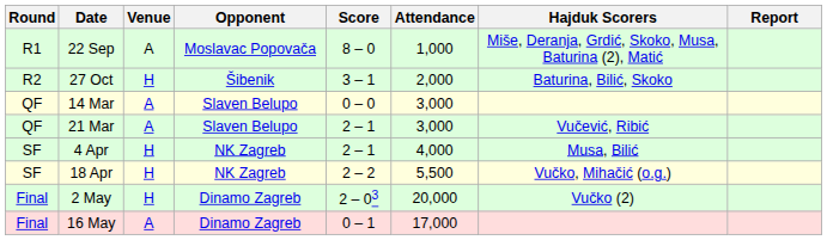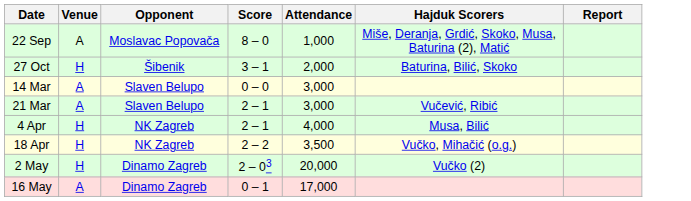 <table class="wikitable sortable" style="text-align: center; font-size:95%;">
 <tr>
-<th width="30">Round</th>
 <th width="60">Date</th>
 <th width="20">Venue</th>
 <th width="150">Opponent</th>
 <th width="60">Score</th>
 <th width="40">Attendance</th>
 <th width="250">Hajduk Scorers</th>
 <th width="90" class="unsortable">Report</th>
 </tr>
 <tr bgcolor="#ddffdd">
-<td>R1</td>
 <td>22 Sep</td>
 <td>A</td>
 <td><a href='#'>Moslavac Popovača</a></td>
 <td>8 – 0</td>
 <td>1,000</td>
 <td><a href='#'>Miše</a>, <a href='#'>Deranja</a>, <a href='#'>Grdić</a>, <a href='#'>Skoko</a>, <a href='#'>Musa</a>, <a href='#'>Baturina</a> (2), <a href='#'>Matić</a></td>
 <td></td>
 </tr>
 <tr bgcolor="#ddffdd">
-<td>R2</td>
 <td>27 Oct</td>
 <td><a href='#'>H</a></td>
 <td><a href='#'>Šibenik</a></td>
 <td>3 – 1</td>
 <td>2,000</td>
 <td><a href='#'>Baturina</a>, <a href='#'>Bilić</a>, <a href='#'>Skoko</a></td>
 <td></td>
 </tr>
 <tr bgcolor="#ffffdd">
-<td>QF</td>
 <td>14 Mar</td>
 <td><a href='#'>A</a></td>
 <td><a href='#'>Slaven Belupo</a></td>
 <td>0 – 0</td>
 <td>3,000</td>
 <td></td>
 <td></td>
 </tr>
 <tr bgcolor="#ddffdd">
-<td>QF</td>
 <td>21 Mar</td>
 <td><a href='#'>A</a></td>
 <td><a href='#'>Slaven Belupo</a></td>
 <td>2 – 1</td>
 <td>3,000</td>
 <td><a href='#'>Vučević</a>, <a href='#'>Ribić</a></td>
 <td></td>
 </tr>
 <tr bgcolor="#ddffdd">
-<td>SF</td>
 <td>4 Apr</td>
 <td><a href='#'>H</a></td>
 <td><a href='#'>NK Zagreb</a></td>
 <td>2 – 1</td>
 <td>4,000</td>
 <td><a href='#'>Musa</a>, <a href='#'>Bilić</a></td>
 <td></td>
 </tr>
 <tr bgcolor="#ffffdd">
-<td>SF</td>
 <td>18 Apr</td>
 <td><a href='#'>H</a></td>
 <td><a href='#'>NK Zagreb</a></td>
 <td>2 – 2</td>
-<td>5,500</td>
+<td>3,500</td>
 <td><a href='#'>Vučko</a>, <a href='#'>Mihačić</a> (<a href='#'>o.g.</a>)</td>
 <td></td>
 </tr>
 <tr bgcolor="#ddffdd">
-<td><a href='#'>Final</a></td>
 <td>2 May</td>
 <td><a href='#'>H</a></td>
 <td><a href='#'>Dinamo Zagreb</a></td>
 <td>2 – 0<a href='#'><sup>3</sup></a></td>
 <td>20,000</td>
 <td><a href='#'>Vučko</a> (2)</td>
 <td></td>
 </tr>
 <tr bgcolor="#ffdddd">
-<td><a href='#'>Final</a></td>
 <td>16 May</td>
 <td><a href='#'>A</a></td>
 <td><a href='#'>Dinamo Zagreb</a></td>
 <td>0 – 1</td>
 <td>17,000</td>
 <td></td>
 <td></td>
 </tr>
 </table>
